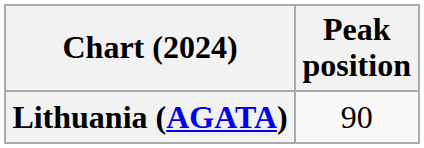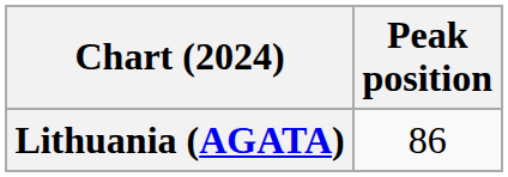 <table class="wikitable plainrowheaders" style="text-align:center">
 <tr>
 <th scope="col">Chart (2024)</th>
 <th scope="col">Peak<br>position</th>
 </tr>
 <tr>
 <th scope="row">Lithuania (<a href='#'>AGATA</a>)</th>
-<td>90</td>
+<td>86</td>
 </tr>
 </table>
